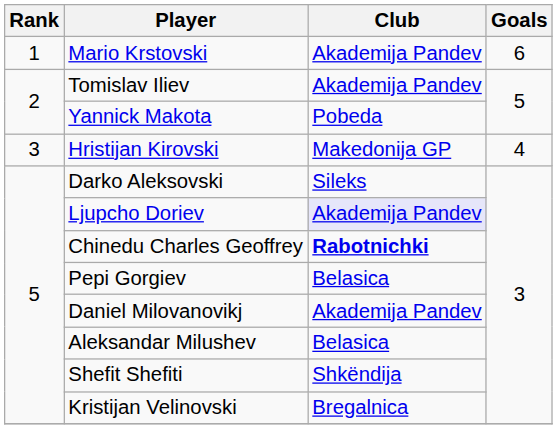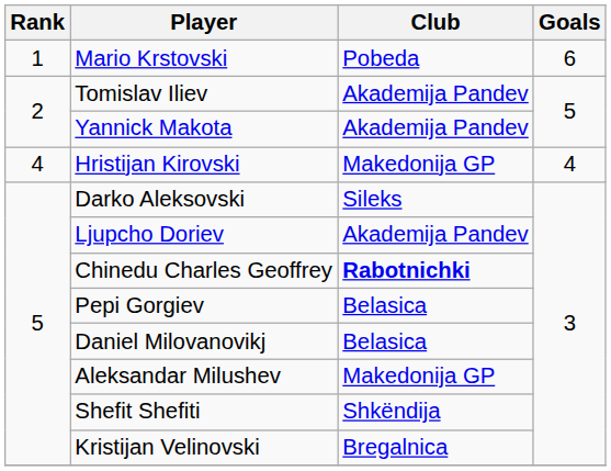 <table class="wikitable" style="text-align:center">
 <tr>
 <th>Rank</th>
 <th>Player</th>
 <th>Club</th>
 <th>Goals</th>
 </tr>
 <tr>
 <td>1</td>
 <td align="left"> <a href='#'>Mario Krstovski</a></td>
-<td align="left"><a href='#'>Akademija Pandev</a></td>
+<td align="left"><a href='#'>Pobeda</a></td>
 <td>6</td>
 </tr>
 <tr>
 <td rowspan="2">2</td>
 <td align="left"> Tomislav Iliev</td>
 <td align="left"><a href='#'>Akademija Pandev</a></td>
 <td rowspan="2">5</td>
 </tr>
 <tr>
 <td align="left"> <a href='#'>Yannick Makota</a></td>
-<td align="left"><a href='#'>Pobeda</a></td>
+<td align="left"><a href='#'>Akademija Pandev</a></td>
 </tr>
 <tr>
-<td>3</td>
+<td>4</td>
 <td align="left"> <a href='#'>Hristijan Kirovski</a></td>
 <td align="left"><a href='#'>Makedonija GP</a></td>
 <td>4</td>
 </tr>
 <tr>
 <td rowspan="8">5</td>
 <td align="left"> Darko Aleksovski</td>
 <td align="left"><a href='#'>Sileks</a></td>
 <td rowspan="8">3</td>
 </tr>
 <tr>
 <td align="left"> <a href='#'>Ljupcho Doriev</a></td>
-<td align="left" style="background: lavender;"><a href='#'>Akademija Pandev</a></td>
+<td align="left"><a href='#'>Akademija Pandev</a></td>
 </tr>
 <tr>
 <td align="left"> Chinedu Charles Geoffrey</td>
 <td align="left"><strong><a href='#'>Rabotnichki</a></strong></td>
 </tr>
 <tr>
 <td align="left"> Pepi Gorgiev</td>
 <td align="left"><a href='#'>Belasica</a></td>
 </tr>
 <tr>
 <td align="left"> Daniel Milovanovikj</td>
-<td align="left"><a href='#'>Akademija Pandev</a></td>
+<td align="left"><a href='#'>Belasica</a></td>
 </tr>
 <tr>
 <td align="left"> Aleksandar Milushev</td>
-<td align="left"><a href='#'>Belasica</a></td>
+<td align="left"><a href='#'>Makedonija GP</a></td>
 </tr>
 <tr>
 <td align="left"> Shefit Shefiti</td>
 <td align="left"><a href='#'>Shkëndija</a></td>
 </tr>
 <tr>
 <td align="left"> Kristijan Velinovski</td>
 <td align="left"><a href='#'>Bregalnica</a></td>
 </tr>
 <tr>
 </tr>
 </table>
